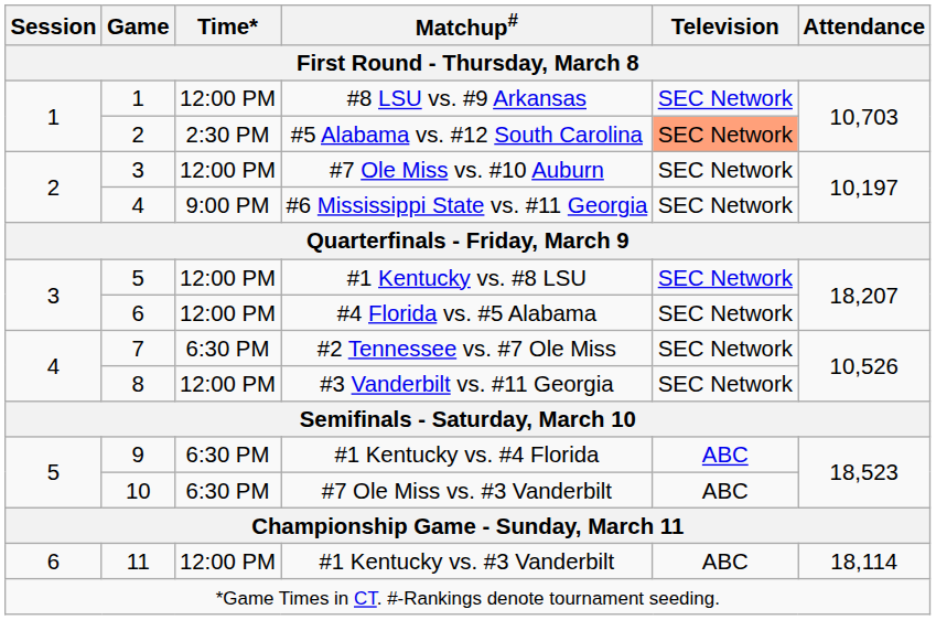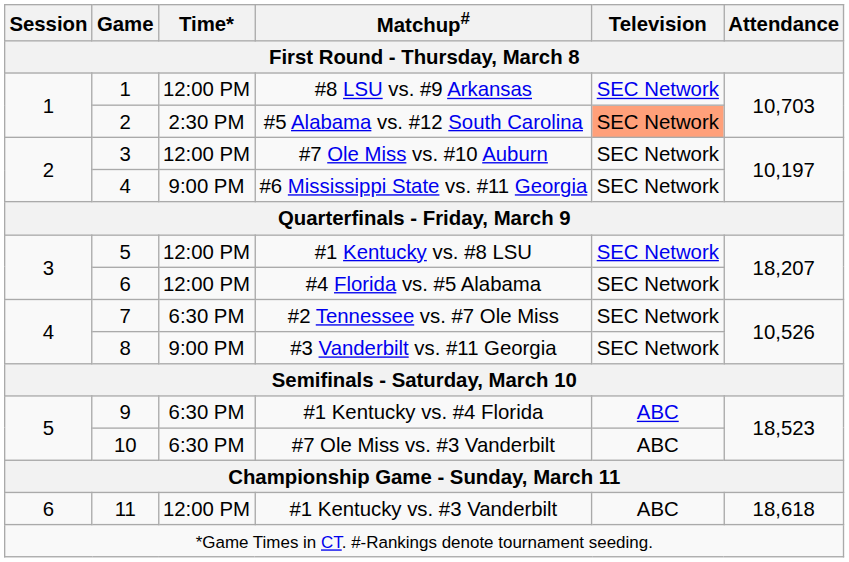 <table class="wikitable" style="text-align:center;font-size: 95%">
 <tr align="center">
 <th>Session</th>
 <th>Game</th>
 <th>Time*</th>
 <th>Matchup<sup>#</sup></th>
 <th>Television</th>
 <th>Attendance</th>
 </tr>
 <tr>
 <th colspan=7>First Round - Thursday, March 8</th>
 </tr>
 <tr>
 <td rowspan=2 style="text-align:center;">1</td>
 <td>1</td>
 <td>12:00 PM</td>
 <td>#8 <a href='#'>LSU</a> vs. #9 <a href='#'>Arkansas</a></td>
 <td><a href='#'>SEC Network</a></td>
 <td rowspan=2>10,703</td>
 </tr>
 <tr>
 <td>2</td>
 <td>2:30 PM</td>
 <td>#5 <a href='#'>Alabama</a> vs. #12 <a href='#'>South Carolina</a></td>
 <td style="background: lightsalmon;">SEC Network</td>
 </tr>
 <tr>
 <td rowspan=2 style="text-align:center;">2</td>
 <td>3</td>
 <td>12:00 PM</td>
 <td>#7 <a href='#'>Ole Miss</a> vs. #10 <a href='#'>Auburn</a></td>
 <td>SEC Network</td>
 <td rowspan=2>10,197</td>
 </tr>
 <tr>
 <td>4</td>
 <td>9:00 PM</td>
 <td>#6 <a href='#'>Mississippi State</a> vs. #11 <a href='#'>Georgia</a></td>
 <td>SEC Network</td>
 </tr>
 <tr>
 <th colspan=7>Quarterfinals - Friday, March 9</th>
 </tr>
 <tr>
 <td rowspan=2 style="text-align:center;">3</td>
 <td>5</td>
 <td>12:00 PM</td>
 <td>#1 <a href='#'>Kentucky</a> vs. #8 LSU</td>
 <td><a href='#'>SEC Network</a></td>
 <td rowspan=2>18,207</td>
 </tr>
 <tr>
 <td>6</td>
 <td>12:00 PM</td>
 <td>#4 <a href='#'>Florida</a> vs. #5 Alabama</td>
 <td>SEC Network</td>
 </tr>
 <tr>
 <td rowspan=2 style="text-align:center;">4</td>
 <td>7</td>
 <td>6:30 PM</td>
 <td>#2 <a href='#'>Tennessee</a> vs. #7 Ole Miss</td>
 <td>SEC Network</td>
 <td rowspan=2>10,526</td>
 </tr>
 <tr>
 <td>8</td>
-<td>12:00 PM</td>
+<td>9:00 PM</td>
 <td>#3 <a href='#'>Vanderbilt</a>  vs. #11 Georgia</td>
 <td>SEC Network</td>
 </tr>
 <tr>
 <th colspan=7>Semifinals - Saturday, March 10</th>
 </tr>
 <tr>
 <td rowspan=2 style="text-align:center;">5</td>
 <td>9</td>
 <td>6:30 PM</td>
 <td>#1 Kentucky vs. #4 Florida</td>
 <td><a href='#'>ABC</a></td>
 <td rowspan=2>18,523</td>
 </tr>
 <tr>
 <td>10</td>
 <td>6:30 PM</td>
 <td>#7 Ole Miss vs. #3 Vanderbilt</td>
 <td>ABC</td>
 </tr>
 <tr>
 <th colspan=7>Championship Game - Sunday, March 11</th>
 </tr>
 <tr>
 <td>6</td>
 <td>11</td>
 <td>12:00 PM</td>
 <td>#1 Kentucky vs. #3 Vanderbilt</td>
 <td>ABC</td>
-<td>18,114</td>
+<td>18,618</td>
 </tr>
 <tr>
 <td colspan=6><small>*Game Times in <a href='#'>CT</a>. #-Rankings denote tournament seeding.</small></td>
 </tr>
 </table>
